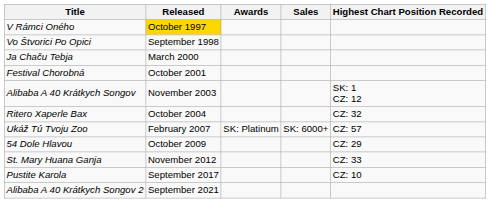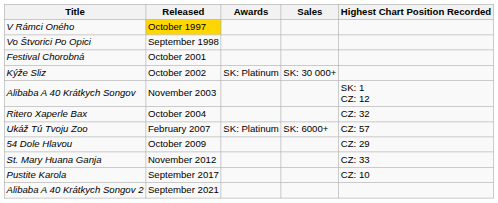 <table class="wikitable">
 <tr>
 <th>Title</th>
 <th>Released</th>
 <th>Awards</th>
 <th>Sales</th>
 <th>Highest Chart Position Recorded</th>
 </tr>
 <tr>
 <td><em>V Rámci Oného</em></td>
 <td style="background: gold;">October 1997</td>
 <td></td>
 <td></td>
 <td></td>
 </tr>
 <tr>
 <td><em>Vo Štvorici Po Opici</em></td>
 <td>September 1998</td>
 <td></td>
 <td></td>
 <td></td>
 </tr>
 <tr>
-<td><em>Ja Chaču Tebja</em></td>
-<td>March 2000</td>
+<td><em>Festival Chorobná</em></td>
+<td>October 2001</td>
 <td></td>
 <td></td>
 <td></td>
 </tr>
 <tr>
-<td><em>Festival Chorobná</em></td>
-<td>October 2001</td>
-<td></td>
-<td></td>
+<td><em>Kýže Sliz</em></td>
+<td>October 2002</td>
+<td>SK: Platinum</td>
+<td>SK: 30 000+</td>
 <td></td>
 </tr>
 <tr>
 <td><em>Alibaba A 40 Krátkych Songov</em></td>
 <td>November 2003</td>
 <td></td>
 <td></td>
 <td>SK: 1<br>CZ: 12</td>
 </tr>
 <tr>
 <td><em>Ritero Xaperle Bax</em></td>
 <td>October 2004</td>
 <td></td>
 <td></td>
 <td>CZ: 32</td>
 </tr>
 <tr>
 <td><em>Ukáž Tú Tvoju Zoo</em></td>
 <td>February 2007</td>
 <td>SK: Platinum</td>
 <td>SK: 6000+</td>
 <td>CZ: 57</td>
 </tr>
 <tr>
 <td><em>54 Dole Hlavou</em></td>
 <td>October 2009</td>
 <td></td>
 <td></td>
 <td>CZ: 29</td>
 </tr>
 <tr>
 <td><em>St. Mary Huana Ganja</em></td>
 <td>November 2012</td>
 <td></td>
 <td></td>
 <td>CZ: 33</td>
 </tr>
 <tr>
 <td><em>Pustite Karola</em></td>
 <td>September 2017</td>
 <td></td>
 <td></td>
 <td>CZ: 10</td>
 </tr>
 <tr>
 <td><em>Alibaba A 40 Krátkych Songov 2</em></td>
 <td>September 2021</td>
 <td></td>
 <td></td>
 <td></td>
 </tr>
 </table>
